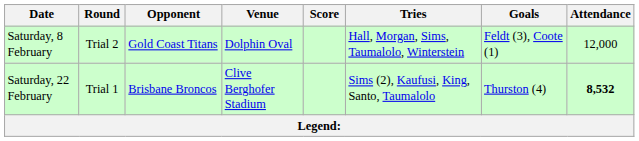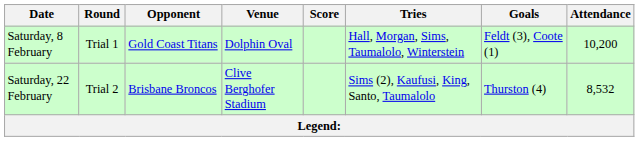 <table class="wikitable" style="font-size:75%;">
 <tr>
 <th style="width:115px;">Date</th>
 <th style="width:50px;">Round</th>
 <th style="width:170px;">Opponent</th>
 <th style="width:130px;">Venue</th>
 <th style="width:50px;">Score</th>
 <th style="width:285px;">Tries</th>
 <th style="width:155px;">Goals</th>
 <th style="width:60px;">Attendance</th>
 </tr>
 <tr style="background:#cfc;">
 <td>Saturday, 8 February</td>
-<td style="text-align:center;">Trial 2</td>
+<td style="text-align:center;">Trial 1</td>
 <td> <a href='#'>Gold Coast Titans</a></td>
 <td><a href='#'>Dolphin Oval</a></td>
 <td style="text-align:center;"></td>
 <td><a href='#'>Hall</a>, <a href='#'>Morgan</a>, <a href='#'>Sims</a>, <a href='#'>Taumalolo</a>, <a href='#'>Winterstein</a></td>
 <td><a href='#'>Feldt</a> (3), <a href='#'>Coote</a> (1)</td>
-<td style="text-align:center;">12,000</td>
+<td style="text-align:center;">10,200</td>
 </tr>
 <tr style="background:#cfc;">
 <td>Saturday, 22 February</td>
-<td style="text-align:center;">Trial 1</td>
+<td style="text-align:center;">Trial 2</td>
 <td> <a href='#'>Brisbane Broncos</a></td>
 <td><a href='#'>Clive Berghofer Stadium</a></td>
 <td style="text-align:center;"></td>
 <td><a href='#'>Sims</a> (2), <a href='#'>Kaufusi</a>, <a href='#'>King</a>, Santo, <a href='#'>Taumalolo</a></td>
 <td><a href='#'>Thurston</a> (4)</td>
-<td style="text-align:center;"><strong>8,532</strong></td>
+<td style="text-align:center;">8,532</td>
 </tr>
 <tr>
 <th colspan="11"><strong>Legend</strong>:   </th>
 </tr>
 </table>
